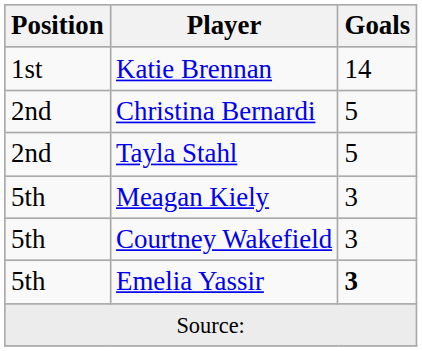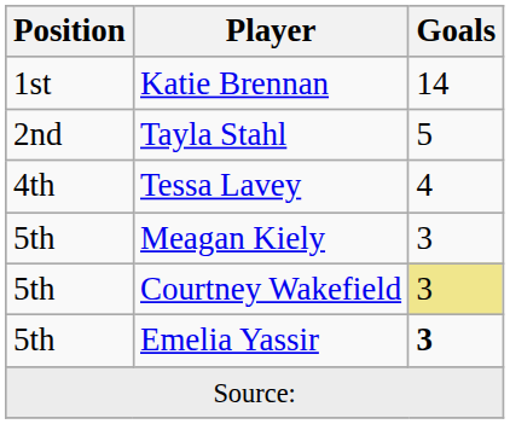 <table class="wikitable">
 <tr>
 <th>Position</th>
 <th>Player</th>
 <th>Goals</th>
 </tr>
 <tr>
 <td>1st</td>
 <td><a href='#'>Katie Brennan</a></td>
 <td>14</td>
 </tr>
 <tr>
 <td>2nd</td>
-<td><a href='#'>Christina Bernardi</a></td>
+<td><a href='#'>Tayla Stahl</a></td>
 <td>5</td>
 </tr>
 <tr>
-<td>2nd</td>
-<td><a href='#'>Tayla Stahl</a></td>
-<td>5</td>
+<td>4th</td>
+<td><a href='#'>Tessa Lavey</a></td>
+<td>4</td>
 </tr>
 <tr>
 <td>5th</td>
 <td><a href='#'>Meagan Kiely</a></td>
 <td>3</td>
 </tr>
 <tr>
 <td>5th</td>
 <td><a href='#'>Courtney Wakefield</a></td>
-<td>3</td>
+<td style="background: khaki;">3</td>
 </tr>
 <tr>
 <td>5th</td>
 <td><a href='#'>Emelia Yassir</a></td>
 <td><strong>3</strong></td>
 </tr>
 <tr>
 <td colspan="3" style="text-align: center; background: #ececec;"><small>Source:</small></td>
 </tr>
 </table>
